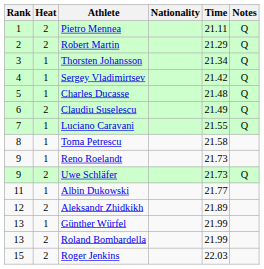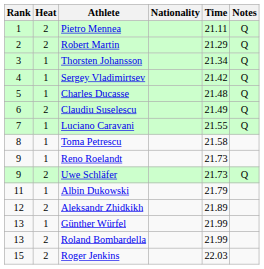 <table class="wikitable sortable" style="text-align:center">
 <tr>
 <th>Rank</th>
 <th>Heat</th>
 <th>Athlete</th>
 <th>Nationality</th>
 <th>Time</th>
 <th>Notes</th>
 </tr>
 <tr bgcolor=ccffcc>
 <td>1</td>
 <td>2</td>
 <td align=left><a href='#'>Pietro Mennea</a></td>
 <td align=left></td>
 <td>21.11</td>
 <td>Q</td>
 </tr>
 <tr bgcolor=ccffcc>
 <td>2</td>
 <td>2</td>
 <td align=left><a href='#'>Robert Martin</a></td>
 <td align=left></td>
 <td>21.29</td>
 <td>Q</td>
 </tr>
 <tr bgcolor=ccffcc>
 <td>3</td>
 <td>1</td>
 <td align=left><a href='#'>Thorsten Johansson</a></td>
 <td align=left></td>
 <td>21.34</td>
 <td>Q</td>
 </tr>
 <tr bgcolor=ccffcc>
 <td>4</td>
 <td>1</td>
 <td align=left><a href='#'>Sergey Vladimirtsev</a></td>
 <td align=left></td>
 <td>21.42</td>
 <td>Q</td>
 </tr>
 <tr bgcolor=ccffcc>
 <td>5</td>
 <td>1</td>
 <td align=left><a href='#'>Charles Ducasse</a></td>
 <td align=left></td>
 <td>21.48</td>
 <td>Q</td>
 </tr>
 <tr bgcolor=ccffcc>
 <td>6</td>
 <td>2</td>
 <td align=left><a href='#'>Claudiu Suselescu</a></td>
 <td align=left></td>
 <td>21.49</td>
 <td>Q</td>
 </tr>
 <tr bgcolor=ccffcc>
 <td>7</td>
 <td>1</td>
 <td align=left><a href='#'>Luciano Caravani</a></td>
 <td align=left></td>
 <td>21.55</td>
 <td>Q</td>
 </tr>
 <tr>
 <td>8</td>
 <td>1</td>
 <td align=left><a href='#'>Toma Petrescu</a></td>
 <td align=left></td>
 <td>21.58</td>
 <td></td>
 </tr>
 <tr>
 <td>9</td>
 <td>1</td>
 <td align=left><a href='#'>Reno Roelandt</a></td>
 <td align=left></td>
 <td>21.73</td>
 <td></td>
 </tr>
 <tr bgcolor=ccffcc>
 <td>9</td>
 <td>2</td>
 <td align=left><a href='#'>Uwe Schläfer</a></td>
 <td align=left></td>
 <td>21.73</td>
 <td>Q</td>
 </tr>
 <tr>
 <td>11</td>
 <td>1</td>
 <td align=left><a href='#'>Albin Dukowski</a></td>
 <td align=left></td>
-<td>21.77</td>
+<td>21.79</td>
 <td></td>
 </tr>
 <tr>
 <td>12</td>
 <td>2</td>
 <td align=left><a href='#'>Aleksandr Zhidkikh</a></td>
 <td align=left></td>
 <td>21.89</td>
 <td></td>
 </tr>
 <tr>
 <td>13</td>
 <td>1</td>
 <td align=left><a href='#'>Günther Würfel</a></td>
 <td align=left></td>
 <td>21.99</td>
 <td></td>
 </tr>
 <tr>
 <td>13</td>
 <td>2</td>
 <td align=left><a href='#'>Roland Bombardella</a></td>
 <td align=left></td>
 <td>21.99</td>
 <td></td>
 </tr>
 <tr>
 <td>15</td>
 <td>2</td>
 <td align=left><a href='#'>Roger Jenkins</a></td>
 <td align=left></td>
 <td>22.03</td>
 <td></td>
 </tr>
 </table>
